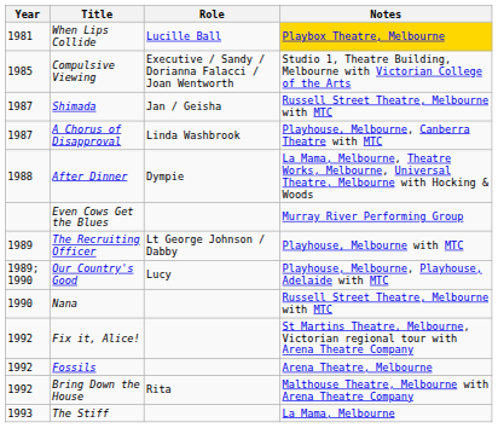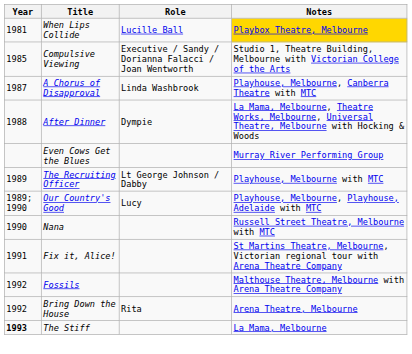 <table class=wikitable>
 <tr>
 <th>Year</th>
 <th>Title</th>
 <th>Role</th>
 <th>Notes</th>
 </tr>
 <tr>
 <td>1981</td>
 <td><em>When Lips Collide</em></td>
 <td><a href='#'>Lucille Ball</a></td>
 <td style="background: gold;"><a href='#'>Playbox Theatre, Melbourne</a></td>
 </tr>
 <tr>
 <td>1985</td>
 <td><em>Compulsive Viewing</em></td>
 <td>Executive / Sandy / Dorianna Falacci / Joan Wentworth</td>
 <td>Studio 1, Theatre Building, Melbourne with <a href='#'>Victorian College of the Arts</a></td>
-</tr>
-<tr>
-<td>1987</td>
-<td><em><a href='#'>Shimada</a></em></td>
-<td>Jan / Geisha</td>
-<td><a href='#'>Russell Street Theatre, Melbourne</a> with <a href='#'>MTC</a></td>
 </tr>
 <tr>
 <td>1987</td>
 <td><em><a href='#'>A Chorus of Disapproval</a></em></td>
 <td>Linda Washbrook</td>
 <td><a href='#'>Playhouse, Melbourne</a>, <a href='#'>Canberra Theatre</a> with <a href='#'>MTC</a></td>
 </tr>
 <tr>
 <td>1988</td>
 <td><em><a href='#'>After Dinner</a></em></td>
 <td>Dympie</td>
 <td><a href='#'>La Mama, Melbourne</a>, <a href='#'>Theatre Works, Melbourne</a>, <a href='#'>Universal Theatre, Melbourne</a> with Hocking & Woods</td>
 </tr>
 <tr>
 <td></td>
 <td><em>Even Cows Get the Blues</em></td>
 <td></td>
 <td><a href='#'>Murray River Performing Group</a></td>
 </tr>
 <tr>
 <td>1989</td>
 <td><em><a href='#'>The Recruiting Officer</a></em></td>
 <td>Lt George Johnson / Dabby</td>
 <td><a href='#'>Playhouse, Melbourne</a> with <a href='#'>MTC</a></td>
 </tr>
 <tr>
 <td>1989; 1990</td>
 <td><em><a href='#'>Our Country's Good</a></em></td>
 <td>Lucy</td>
 <td><a href='#'>Playhouse, Melbourne</a>, <a href='#'>Playhouse, Adelaide</a> with <a href='#'>MTC</a></td>
 </tr>
 <tr>
 <td>1990</td>
 <td><em>Nana</em></td>
 <td></td>
 <td><a href='#'>Russell Street Theatre, Melbourne</a> with <a href='#'>MTC</a></td>
 </tr>
 <tr>
-<td>1992</td>
+<td>1991</td>
 <td><em>Fix it, Alice!</em></td>
 <td></td>
 <td><a href='#'>St Martins Theatre, Melbourne</a>, Victorian regional tour with <a href='#'>Arena Theatre Company</a></td>
 </tr>
 <tr>
 <td>1992</td>
 <td><em><a href='#'>Fossils</a></em></td>
 <td></td>
-<td><a href='#'>Arena Theatre, Melbourne</a></td>
+<td><a href='#'>Malthouse Theatre, Melbourne</a> with <a href='#'>Arena Theatre Company</a></td>
 </tr>
 <tr>
 <td>1992</td>
 <td><em>Bring Down the House</em></td>
 <td>Rita</td>
-<td><a href='#'>Malthouse Theatre, Melbourne</a> with <a href='#'>Arena Theatre Company</a></td>
+<td><a href='#'>Arena Theatre, Melbourne</a></td>
 </tr>
 <tr>
-<td>1993</td>
+<td><strong>1993</strong></td>
 <td><em>The Stiff</em></td>
 <td></td>
 <td><a href='#'>La Mama, Melbourne</a></td>
 </tr>
 </table>
